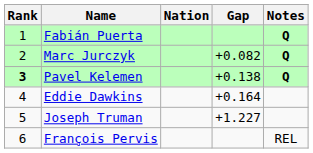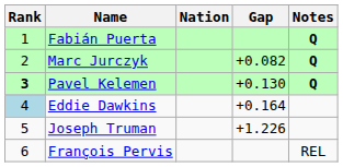 <table class="wikitable sortable" style="text-align:center">
 <tr>
 <th>Rank</th>
 <th>Name</th>
 <th>Nation</th>
 <th>Gap</th>
 <th>Notes</th>
 </tr>
 <tr bgcolor=bbffbb>
 <td>1</td>
 <td align=left><a href='#'>Fabián Puerta</a></td>
 <td align=left></td>
 <td></td>
 <td><strong>Q</strong></td>
 </tr>
 <tr bgcolor=bbffbb>
 <td>2</td>
 <td align=left><a href='#'>Marc Jurczyk</a></td>
 <td align=left></td>
 <td>+0.082</td>
 <td><strong>Q</strong></td>
 </tr>
 <tr bgcolor=bbffbb>
 <td><strong>3</strong></td>
 <td align=left><a href='#'>Pavel Kelemen</a></td>
 <td align=left></td>
-<td>+0.138</td>
+<td>+0.130</td>
 <td><strong>Q</strong></td>
 </tr>
 <tr>
-<td>4</td>
+<td style="background: lightblue;">4</td>
 <td align=left><a href='#'>Eddie Dawkins</a></td>
 <td align=left></td>
 <td>+0.164</td>
 <td></td>
 </tr>
 <tr>
 <td>5</td>
 <td align=left><a href='#'>Joseph Truman</a></td>
 <td align=left></td>
-<td>+1.227</td>
+<td>+1.226</td>
 <td></td>
 </tr>
 <tr>
 <td>6</td>
 <td align=left><a href='#'>François Pervis</a></td>
 <td align=left></td>
 <td></td>
 <td>REL</td>
 </tr>
 </table>
